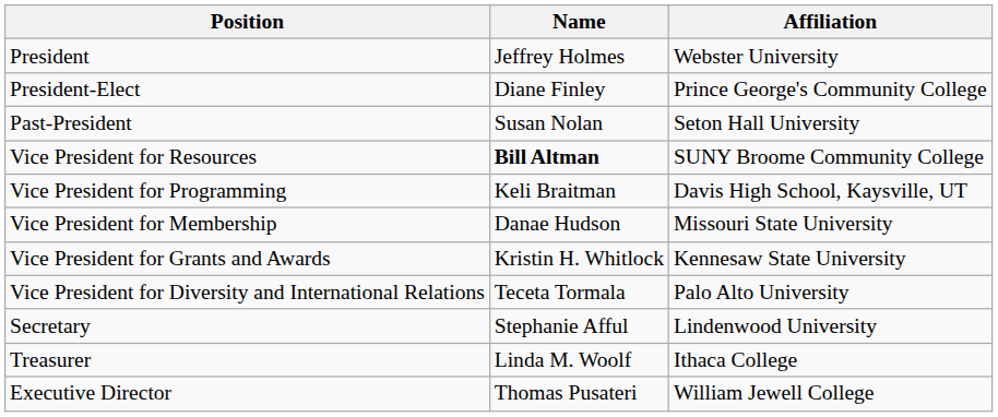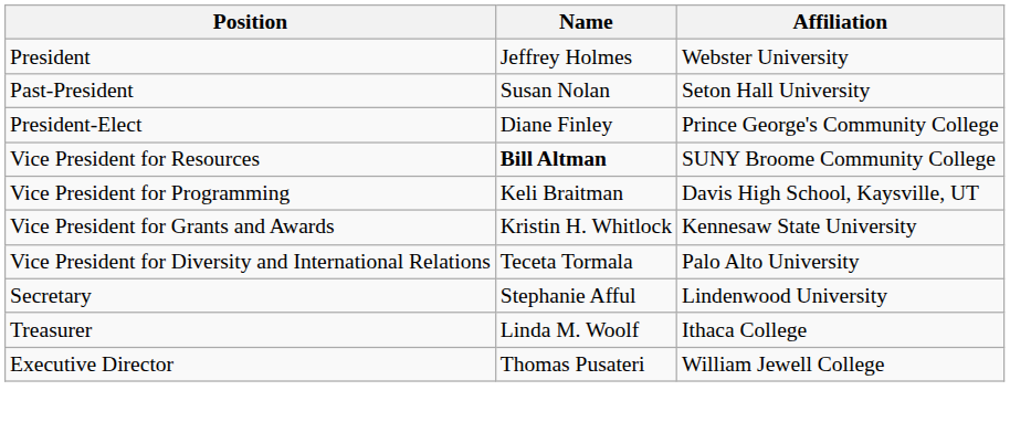 <table class="wikitable">
 <tr>
 <th>Position</th>
 <th>Name</th>
 <th>Affiliation</th>
 </tr>
 <tr>
 <td>President</td>
 <td>Jeffrey Holmes</td>
 <td>Webster University</td>
 </tr>
 <tr>
+<td>Past-President</td>
+<td>Susan Nolan</td>
+<td>Seton Hall University</td>
+</tr>
+<tr>
 <td>President-Elect</td>
 <td>Diane Finley</td>
 <td>Prince George's Community College</td>
-</tr>
-<tr>
-<td>Past-President</td>
-<td>Susan Nolan</td>
-<td>Seton Hall University</td>
 </tr>
 <tr>
 <td>Vice President for Resources</td>
 <td><strong>Bill Altman</strong></td>
 <td>SUNY Broome Community College</td>
 </tr>
 <tr>
 <td>Vice President for Programming</td>
 <td>Keli Braitman</td>
 <td>Davis High School, Kaysville, UT</td>
-</tr>
-<tr>
-<td>Vice President for Membership</td>
-<td>Danae Hudson</td>
-<td>Missouri State University</td>
 </tr>
 <tr>
 <td>Vice President for Grants and Awards</td>
 <td>Kristin H. Whitlock</td>
 <td>Kennesaw State University</td>
 </tr>
 <tr>
 <td>Vice President for Diversity and International Relations</td>
 <td>Teceta Tormala</td>
 <td>Palo Alto University</td>
 </tr>
 <tr>
 <td>Secretary</td>
 <td>Stephanie Afful</td>
 <td>Lindenwood University</td>
 </tr>
 <tr>
 <td>Treasurer</td>
 <td>Linda M. Woolf</td>
 <td>Ithaca College</td>
 </tr>
 <tr>
 <td>Executive Director</td>
 <td>Thomas Pusateri</td>
 <td>William Jewell College</td>
 </tr>
 </table>
